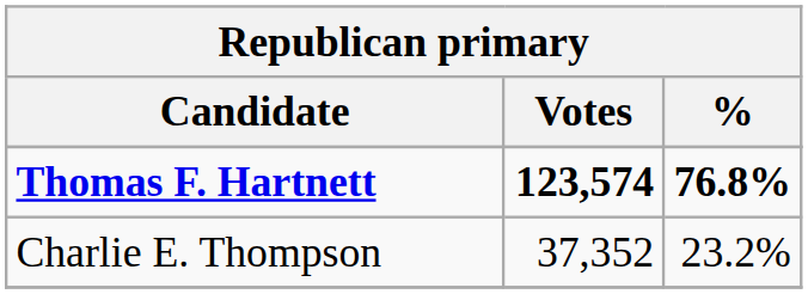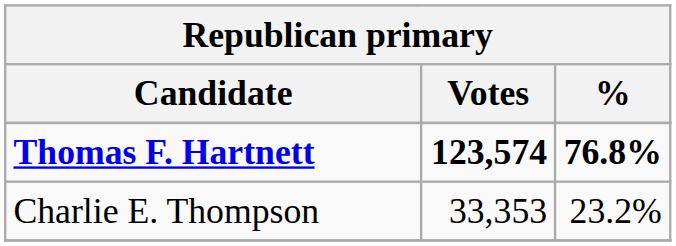 <table class="wikitable" align="left" style="margin: 1em 1em 1em 0; font-size: 95%;">
 <tr>
 <th colspan="3">Republican primary</th>
 </tr>
 <tr>
 <th colspan="1" style="width: 170px">Candidate</th>
 <th style="width: 50px">Votes</th>
 <th style="width: 40px">%</th>
 </tr>
 <tr>
 </tr>
 <tr>
 <td><strong><a href='#'>Thomas F. Hartnett</a></strong></td>
 <td align="right"><strong>123,574</strong></td>
 <td align="right"><strong>76.8%</strong></td>
 </tr>
 <tr>
 <td>Charlie E. Thompson</td>
-<td align="right">37,352</td>
+<td align="right">33,353</td>
 <td align="right">23.2%</td>
 </tr>
 <tr>
 </tr>
 </table>
